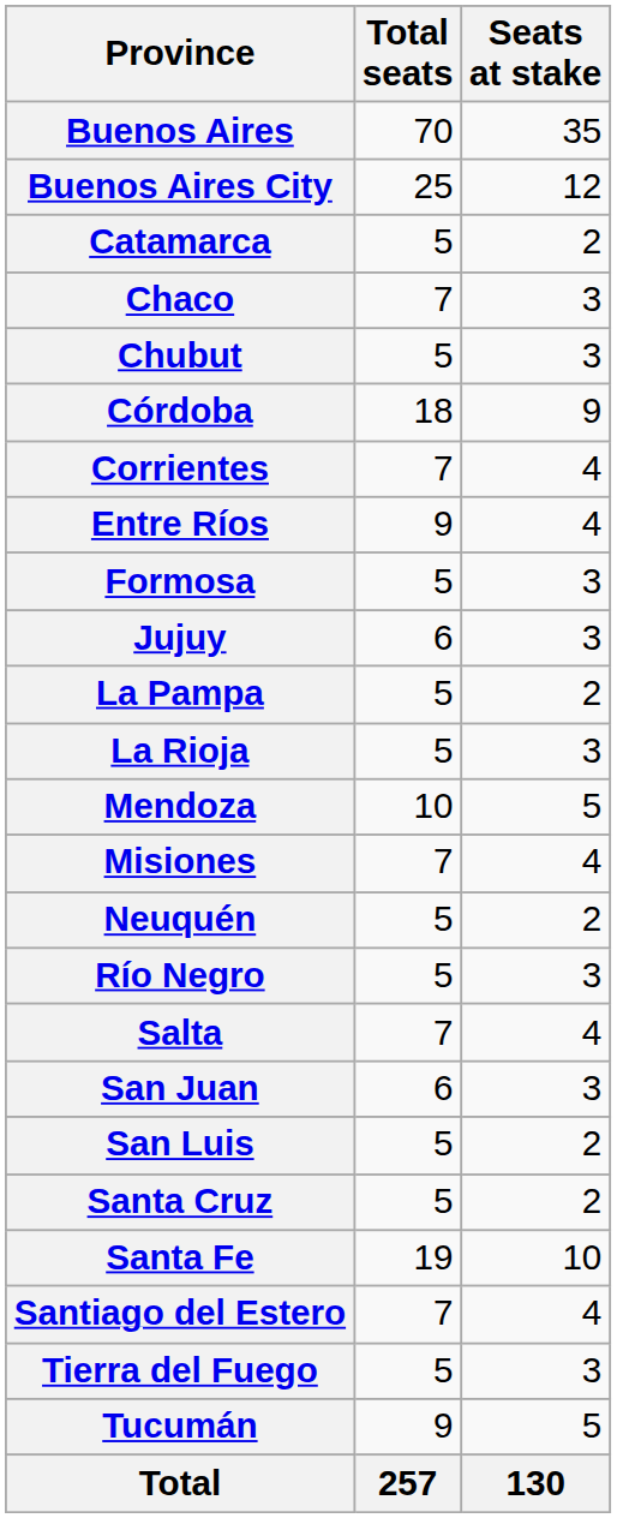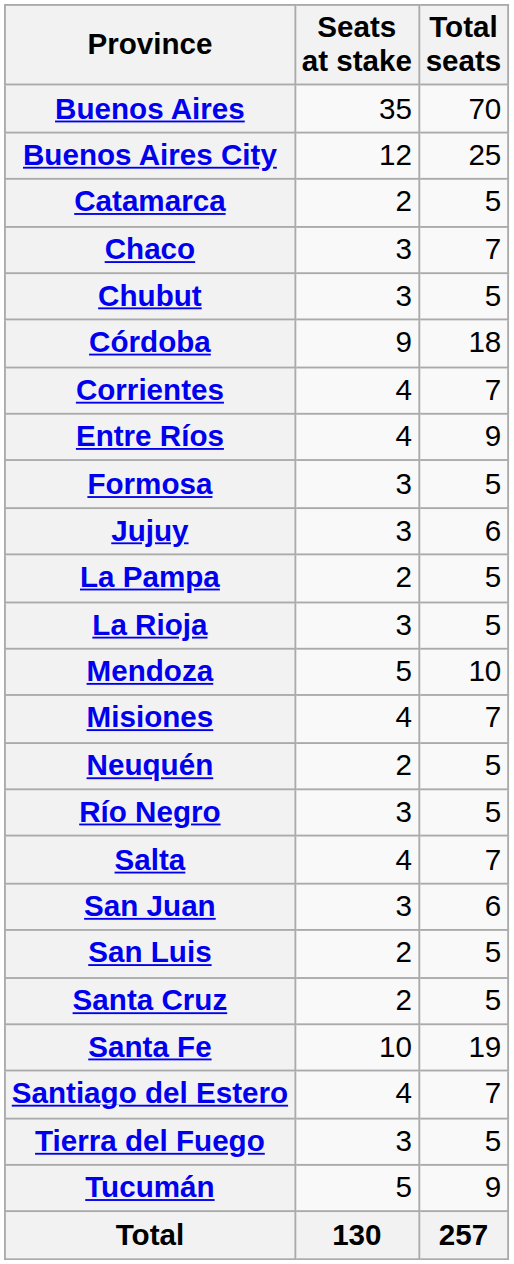 <table class="wikitable sortable collapsible collapsed" style="text-align:right">
 <tr>
 <th>Province</th>
+<th>Seats<br>at stake</th>
 <th>Total<br>seats</th>
-<th>Seats<br>at stake</th>
 </tr>
 <tr>
 <th><a href='#'>Buenos Aires</a></th>
+<td>35</td>
 <td>70</td>
-<td>35</td>
 </tr>
 <tr>
 <th><a href='#'>Buenos Aires City</a></th>
+<td>12</td>
 <td>25</td>
-<td>12</td>
 </tr>
 <tr>
 <th><a href='#'>Catamarca</a></th>
+<td>2</td>
 <td>5</td>
-<td>2</td>
 </tr>
 <tr>
 <th><a href='#'>Chaco</a></th>
+<td>3</td>
 <td>7</td>
-<td>3</td>
 </tr>
 <tr>
 <th><a href='#'>Chubut</a></th>
+<td>3</td>
 <td>5</td>
-<td>3</td>
 </tr>
 <tr>
 <th><a href='#'>Córdoba</a></th>
+<td>9</td>
 <td>18</td>
+</tr>
+<tr>
+<th><a href='#'>Corrientes</a></th>
+<td>4</td>
+<td>7</td>
+</tr>
+<tr>
+<th><a href='#'>Entre Ríos</a></th>
+<td>4</td>
 <td>9</td>
 </tr>
 <tr>
-<th><a href='#'>Corrientes</a></th>
-<td>7</td>
-<td>4</td>
-</tr>
-<tr>
-<th><a href='#'>Entre Ríos</a></th>
-<td>9</td>
-<td>4</td>
-</tr>
-<tr>
 <th><a href='#'>Formosa</a></th>
+<td>3</td>
 <td>5</td>
-<td>3</td>
 </tr>
 <tr>
 <th><a href='#'>Jujuy</a></th>
+<td>3</td>
 <td>6</td>
-<td>3</td>
 </tr>
 <tr>
 <th><a href='#'>La Pampa</a></th>
+<td>2</td>
 <td>5</td>
-<td>2</td>
 </tr>
 <tr>
 <th><a href='#'>La Rioja</a></th>
+<td>3</td>
 <td>5</td>
-<td>3</td>
 </tr>
 <tr>
 <th><a href='#'>Mendoza</a></th>
+<td>5</td>
 <td>10</td>
+</tr>
+<tr>
+<th><a href='#'>Misiones</a></th>
+<td>4</td>
+<td>7</td>
+</tr>
+<tr>
+<th><a href='#'>Neuquén</a></th>
+<td>2</td>
 <td>5</td>
 </tr>
 <tr>
-<th><a href='#'>Misiones</a></th>
-<td>7</td>
-<td>4</td>
-</tr>
-<tr>
-<th><a href='#'>Neuquén</a></th>
+<th><a href='#'>Río Negro</a></th>
+<td>3</td>
 <td>5</td>
-<td>2</td>
-</tr>
-<tr>
-<th><a href='#'>Río Negro</a></th>
-<td>5</td>
-<td>3</td>
 </tr>
 <tr>
 <th><a href='#'>Salta</a></th>
+<td>4</td>
 <td>7</td>
-<td>4</td>
 </tr>
 <tr>
 <th><a href='#'>San Juan</a></th>
+<td>3</td>
 <td>6</td>
-<td>3</td>
 </tr>
 <tr>
 <th><a href='#'>San Luis</a></th>
+<td>2</td>
 <td>5</td>
-<td>2</td>
 </tr>
 <tr>
 <th><a href='#'>Santa Cruz</a></th>
+<td>2</td>
 <td>5</td>
-<td>2</td>
 </tr>
 <tr>
 <th><a href='#'>Santa Fe</a></th>
+<td>10</td>
 <td>19</td>
-<td>10</td>
 </tr>
 <tr>
 <th><a href='#'>Santiago del Estero</a></th>
+<td>4</td>
 <td>7</td>
-<td>4</td>
 </tr>
 <tr>
 <th><a href='#'>Tierra del Fuego</a></th>
+<td>3</td>
 <td>5</td>
-<td>3</td>
 </tr>
 <tr>
 <th><a href='#'>Tucumán</a></th>
+<td>5</td>
 <td>9</td>
-<td>5</td>
 </tr>
 <tr>
 <th>Total</th>
+<th>130</th>
 <th>257</th>
-<th>130</th>
 </tr>
 </table>
